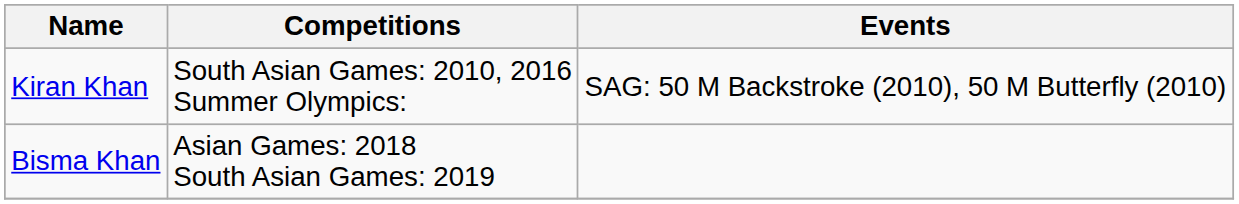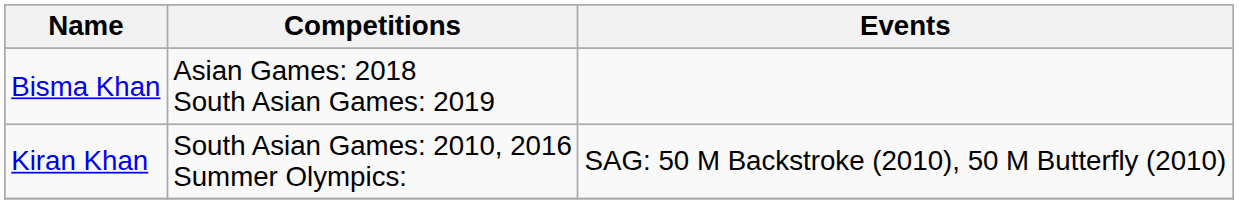 <table class="wikitable sortable">
 <tr>
 <th>Name</th>
 <th>Competitions</th>
 <th>Events</th>
 </tr>
 <tr>
+<td><a href='#'>Bisma Khan</a></td>
+<td>Asian Games: 2018  <br> South Asian Games: 2019</td>
+<td></td>
+</tr>
+<tr>
 <td><a href='#'>Kiran Khan</a></td>
 <td>South Asian Games: 2010, 2016 <br>Summer Olympics:</td>
 <td>SAG: 50 M Backstroke (2010), 50 M Butterfly (2010)</td>
 </tr>
 <tr>
-<td><a href='#'>Bisma Khan</a></td>
-<td>Asian Games: 2018  <br> South Asian Games: 2019</td>
-<td></td>
-</tr>
-<tr>
 </tr>
 </table>
